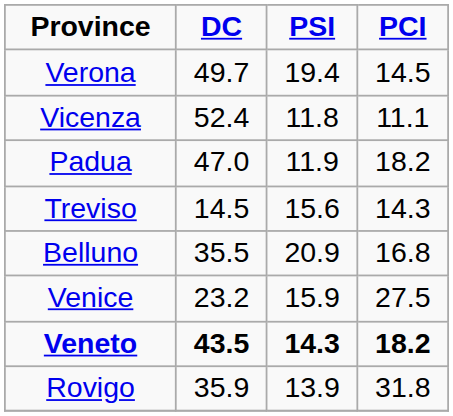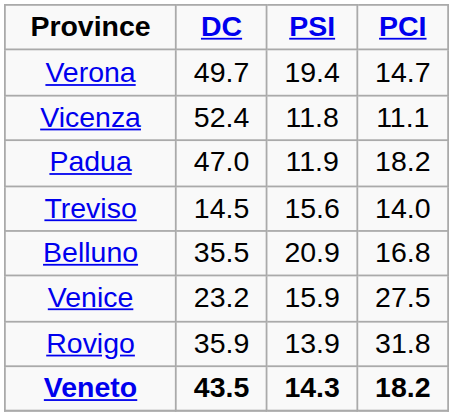 <table class="wikitable" style="text-align:center; width:250px">
 <tr>
 <td style="width:100px"><strong>Province</strong></td>
 <td style="width:50px"><strong><a href='#'>DC</a></strong></td>
 <td style="width:50px"><strong><a href='#'>PSI</a></strong></td>
 <td style="width:50px"><strong><a href='#'>PCI</a></strong></td>
 </tr>
 <tr>
 <td><a href='#'>Verona</a></td>
 <td>49.7</td>
 <td>19.4</td>
-<td>14.5</td>
+<td>14.7</td>
 </tr>
 <tr>
 <td><a href='#'>Vicenza</a></td>
 <td>52.4</td>
 <td>11.8</td>
 <td>11.1</td>
 </tr>
 <tr>
 <td><a href='#'>Padua</a></td>
 <td>47.0</td>
 <td>11.9</td>
 <td>18.2</td>
 </tr>
 <tr>
 <td><a href='#'>Treviso</a></td>
 <td>14.5</td>
 <td>15.6</td>
-<td>14.3</td>
+<td>14.0</td>
 </tr>
 <tr>
 <td><a href='#'>Belluno</a></td>
 <td>35.5</td>
 <td>20.9</td>
 <td>16.8</td>
 </tr>
 <tr>
 <td><a href='#'>Venice</a></td>
 <td>23.2</td>
 <td>15.9</td>
 <td>27.5</td>
 </tr>
 <tr>
+<td><a href='#'>Rovigo</a></td>
+<td>35.9</td>
+<td>13.9</td>
+<td>31.8</td>
+</tr>
+<tr>
 <td><strong><a href='#'>Veneto</a></strong></td>
 <td><strong>43.5</strong></td>
 <td><strong>14.3</strong></td>
 <td><strong>18.2</strong></td>
 </tr>
 <tr>
-<td><a href='#'>Rovigo</a></td>
-<td>35.9</td>
-<td>13.9</td>
-<td>31.8</td>
-</tr>
-<tr>
 </tr>
 </table>
